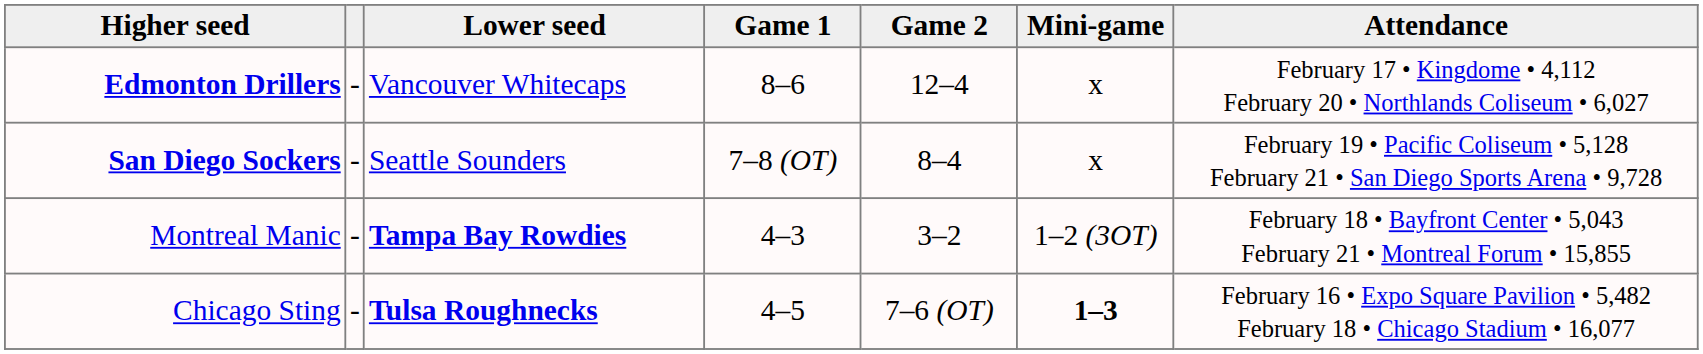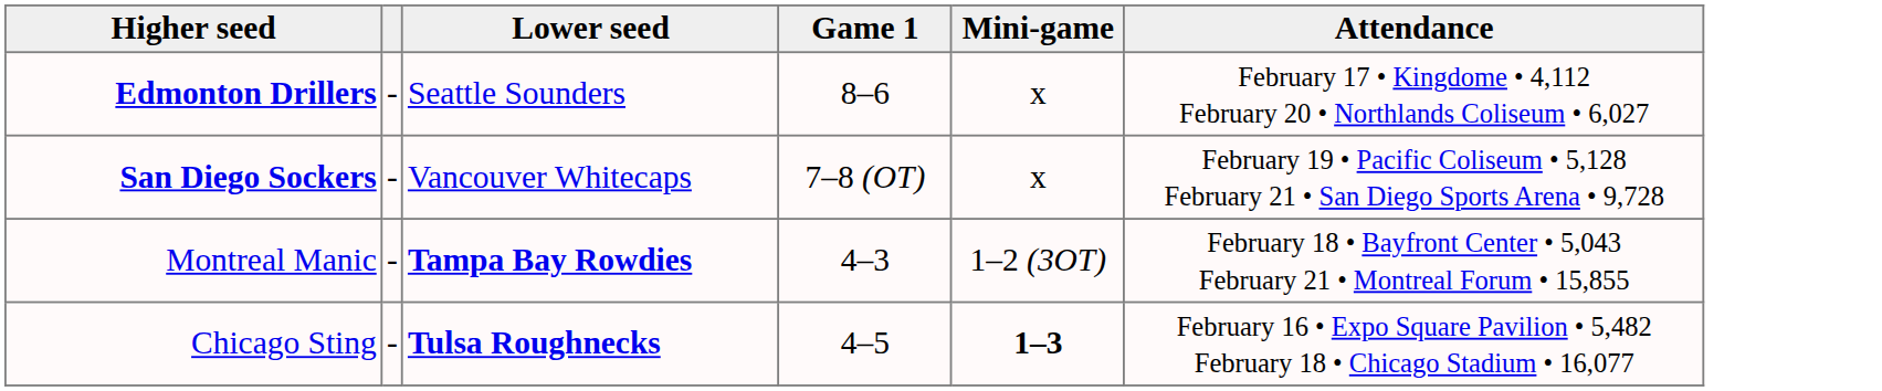 <table style=border-collapse:collapse border=1 cellspacing=0 cellpadding=2>
 <tr align=center bgcolor=#efefef>
 <th width=180>Higher seed</th>
 <th width=5></th>
 <th width=180>Lower seed</th>
 <th width=80>Game 1</th>
-<th width=80>Game 2</th>
 <th width=80>Mini-game</th>
 <td width=280><strong>Attendance</strong></td>
 </tr>
 <tr align=center bgcolor=fffafa>
 <td align=right><strong><a href='#'>Edmonton Drillers</a></strong></td>
 <td>-</td>
-<td align=left><a href='#'>Vancouver Whitecaps</a></td>
+<td align=left><a href='#'>Seattle Sounders</a></td>
 <td>8–6</td>
-<td>12–4</td>
 <td>x</td>
 <td><small>February 17 • <a href='#'>Kingdome</a> • 4,112<br>February 20 • <a href='#'>Northlands Coliseum</a> • 6,027</small></td>
 </tr>
 <tr align=center bgcolor=fffafa>
 <td align=right><strong><a href='#'>San Diego Sockers</a></strong></td>
 <td>-</td>
-<td align=left><a href='#'>Seattle Sounders</a></td>
+<td align=left><a href='#'>Vancouver Whitecaps</a></td>
 <td>7–8 <em>(OT)</em></td>
-<td>8–4</td>
 <td>x</td>
 <td><small>February 19 • <a href='#'>Pacific Coliseum</a> • 5,128<br>February 21 • <a href='#'>San Diego Sports Arena</a> • 9,728</small></td>
 </tr>
 <tr align=center bgcolor=fffafa>
 <td align=right><a href='#'>Montreal Manic</a></td>
 <td>-</td>
 <td align=left><strong><a href='#'>Tampa Bay Rowdies</a></strong></td>
 <td>4–3</td>
-<td>3–2</td>
 <td>1–2 <em>(3OT)</em></td>
 <td><small>February 18 • <a href='#'>Bayfront Center</a> • 5,043<br>February 21 • <a href='#'>Montreal Forum</a> • 15,855</small></td>
 </tr>
 <tr align=center bgcolor=fffafa>
 <td align=right><a href='#'>Chicago Sting</a></td>
 <td>-</td>
 <td align=left><strong><a href='#'>Tulsa Roughnecks</a></strong></td>
 <td>4–5</td>
-<td>7–6 <em>(OT)</em></td>
 <td><strong>1–3</strong></td>
 <td><small>February 16 • <a href='#'>Expo Square Pavilion</a> • 5,482<br>February 18 • <a href='#'>Chicago Stadium</a> • 16,077</small></td>
 </tr>
 </table>
